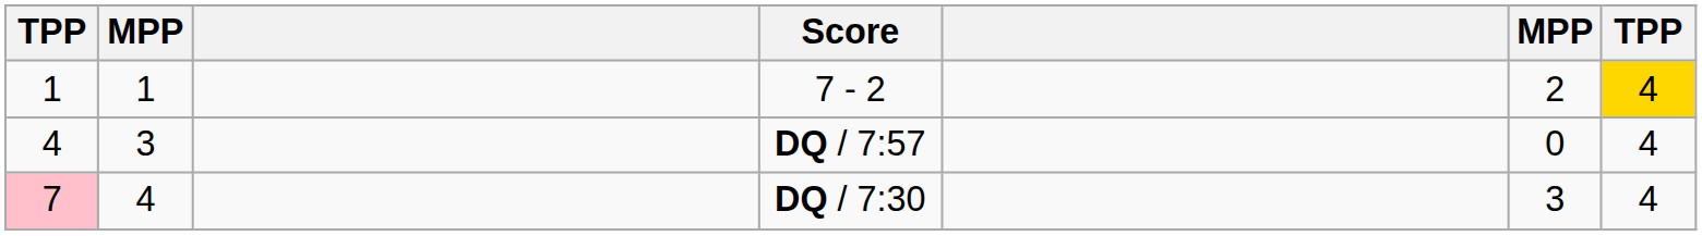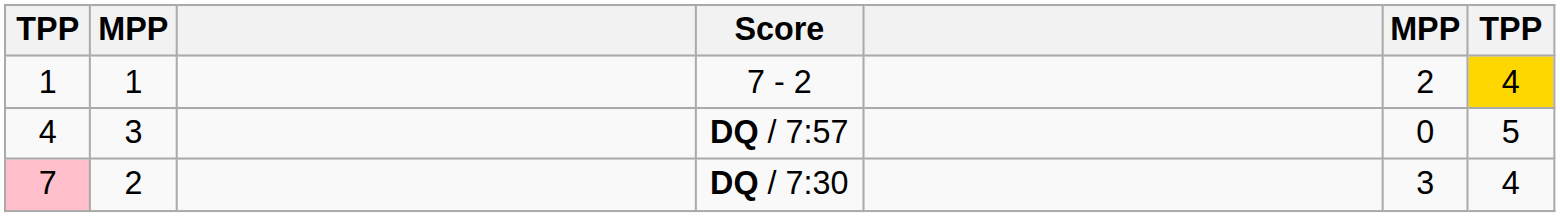 <table class="wikitable" style="text-align: center;" |>
 <tr>
 <th width="35">TPP</th>
 <th width="35">MPP</th>
 <th width="250"></th>
 <th width="75">Score</th>
 <th width="250"></th>
 <th width="35">MPP</th>
 <th width="35">TPP</th>
 </tr>
 <tr>
 <td>1</td>
 <td>1</td>
 <td style="text-align:left;"><strong></strong></td>
 <td>7 - 2</td>
 <td style="text-align:left;"></td>
 <td>2</td>
 <td style="background: gold;">4</td>
 </tr>
 <tr>
 <td>4</td>
 <td>3</td>
 <td style="text-align:left;"></td>
 <td><strong>DQ</strong> / 7:57</td>
 <td style="text-align:left;"><strong></strong></td>
 <td>0</td>
-<td>4</td>
+<td>5</td>
 </tr>
 <tr>
 <td bgcolor=pink>7</td>
-<td>4</td>
+<td>2</td>
 <td style="text-align:left;"></td>
 <td><strong>DQ</strong> / 7:30</td>
 <td style="text-align:left;"><strong></strong></td>
 <td>3</td>
 <td>4</td>
 </tr>
 </table>
